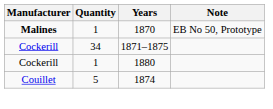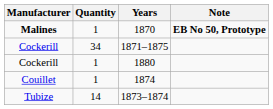 <table class="wikitable" style=text-align:center>
 <tr>
 <th>Manufacturer</th>
 <th>Quantity</th>
 <th>Years</th>
 <th>Note</th>
 </tr>
 <tr>
 <td><strong>Malines</strong></td>
 <td>1</td>
 <td>1870</td>
-<td>EB No 50, Prototype</td>
+<td><strong>EB No 50, Prototype</strong></td>
 </tr>
 <tr>
 <td><a href='#'>Cockerill</a></td>
 <td>34</td>
 <td>1871–1875</td>
 <td></td>
 </tr>
 <tr>
 <td>Cockerill</td>
 <td>1</td>
 <td>1880</td>
 <td></td>
 </tr>
 <tr>
 <td><a href='#'>Couillet</a></td>
-<td>5</td>
+<td>1</td>
 <td>1874</td>
 <td></td>
 </tr>
+<tr>
+<td><a href='#'>Tubize</a></td>
+<td>14</td>
+<td>1873–1874</td>
+<td></td>
+</tr>
 </table>
